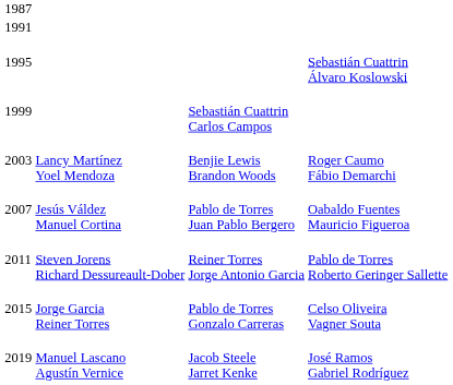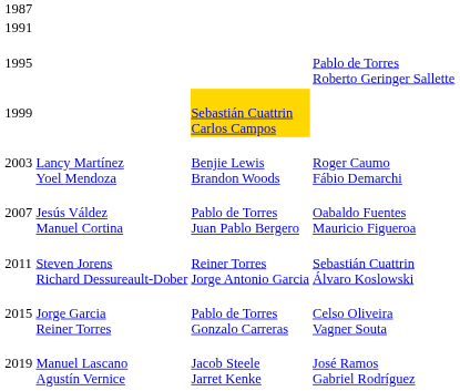 <table>
 <tr>
 <td>1987<br></td>
 <td></td>
 <td></td>
 <td></td>
 </tr>
 <tr>
 <td>1991<br></td>
 <td></td>
 <td></td>
 <td></td>
 </tr>
 <tr>
 <td>1995<br></td>
 <td></td>
 <td></td>
-<td><br><a href='#'>Sebastián Cuattrin</a><br><a href='#'>Álvaro Koslowski</a></td>
+<td><br><a href='#'>Pablo de Torres</a><br> <a href='#'>Roberto Geringer Sallette</a></td>
 </tr>
 <tr>
 <td>1999<br></td>
 <td></td>
-<td><br><a href='#'>Sebastián Cuattrin</a><br><a href='#'>Carlos Campos</a></td>
+<td style="background: gold;"><br><a href='#'>Sebastián Cuattrin</a><br><a href='#'>Carlos Campos</a></td>
 <td></td>
 </tr>
 <tr>
 <td>2003</td>
 <td><br><a href='#'>Lancy Martínez</a><br><a href='#'>Yoel Mendoza</a></td>
 <td><br><a href='#'>Benjie Lewis</a><br><a href='#'>Brandon Woods</a></td>
 <td><br><a href='#'>Roger Caumo</a><br><a href='#'>Fábio Demarchi</a></td>
 </tr>
 <tr>
 <td>2007</td>
 <td><br> <a href='#'>Jesús Váldez</a><br> <a href='#'>Manuel Cortina</a></td>
 <td><br> <a href='#'>Pablo de Torres</a><br> <a href='#'>Juan Pablo Bergero</a></td>
 <td><br><a href='#'>Oabaldo Fuentes</a><br><a href='#'>Mauricio Figueroa</a></td>
 </tr>
 <tr>
 <td>2011<br></td>
 <td><br><a href='#'>Steven Jorens</a><br><a href='#'>Richard Dessureault-Dober</a></td>
 <td><br><a href='#'>Reiner Torres</a><br> <a href='#'>Jorge Antonio Garcia</a></td>
-<td><br><a href='#'>Pablo de Torres</a><br> <a href='#'>Roberto Geringer Sallette</a></td>
+<td><br><a href='#'>Sebastián Cuattrin</a><br><a href='#'>Álvaro Koslowski</a></td>
 </tr>
 <tr>
 <td>2015<br></td>
 <td><br><a href='#'>Jorge Garcia</a><br><a href='#'>Reiner Torres</a></td>
 <td><br><a href='#'>Pablo de Torres</a><br><a href='#'>Gonzalo Carreras</a></td>
 <td><br><a href='#'>Celso Oliveira</a><br><a href='#'>Vagner Souta</a></td>
 </tr>
 <tr>
 <td>2019<br></td>
 <td><br><a href='#'>Manuel Lascano</a><br><a href='#'>Agustín Vernice</a></td>
 <td><br><a href='#'>Jacob Steele</a><br><a href='#'>Jarret Kenke</a></td>
 <td><br> <a href='#'>José Ramos</a><br> <a href='#'>Gabriel Rodríguez</a></td>
 </tr>
 </table>
